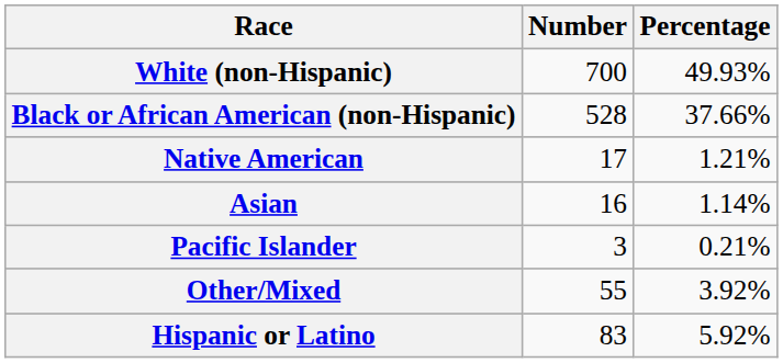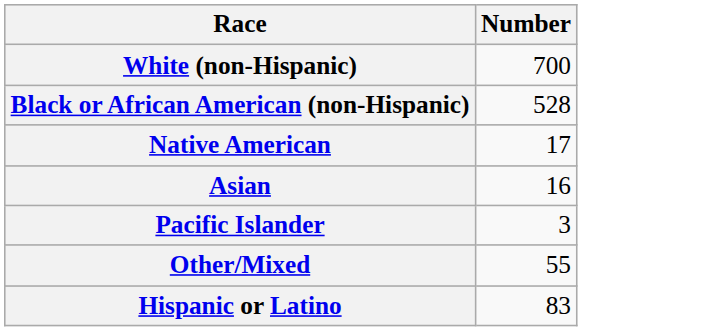 <table class="wikitable" style="text-align:right">
 <tr>
 <th scope="col">Race</th>
 <th scope="col">Number</th>
-<th scope="col">Percentage</th>
 </tr>
 <tr>
 <th scope="row"><a href='#'>White</a> (non-Hispanic)</th>
 <td>700</td>
-<td>49.93%</td>
 </tr>
 <tr>
 <th scope="row"><a href='#'>Black or African American</a> (non-Hispanic)</th>
 <td>528</td>
-<td>37.66%</td>
 </tr>
 <tr>
 <th scope="row"><a href='#'>Native American</a></th>
 <td>17</td>
-<td>1.21%</td>
 </tr>
 <tr>
 <th scope="row"><a href='#'>Asian</a></th>
 <td>16</td>
-<td>1.14%</td>
 </tr>
 <tr>
 <th scope="row"><a href='#'>Pacific Islander</a></th>
 <td>3</td>
-<td>0.21%</td>
 </tr>
 <tr>
 <th scope="row"><a href='#'>Other/Mixed</a></th>
 <td>55</td>
-<td>3.92%</td>
 </tr>
 <tr>
 <th scope="row"><a href='#'>Hispanic</a> or <a href='#'>Latino</a></th>
 <td>83</td>
-<td>5.92%</td>
 </tr>
 </table>
